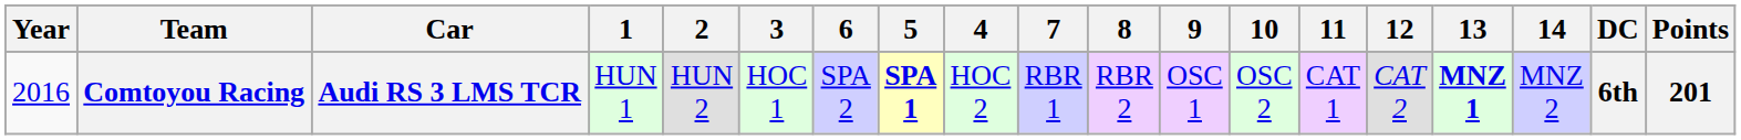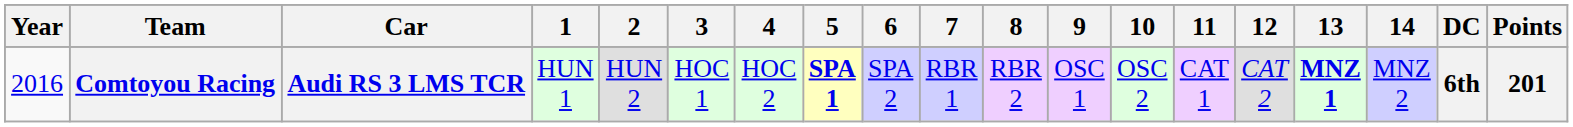 <table class="wikitable" style="text-align:center; font-size:85%">
 <tr>
 <th>Year</th>
 <th>Team</th>
 <th>Car</th>
 <th>1</th>
 <th>2</th>
 <th>3</th>
+<th>4</th>
+<th>5</th>
 <th>6</th>
-<th>5</th>
-<th>4</th>
 <th>7</th>
 <th>8</th>
 <th>9</th>
 <th>10</th>
 <th>11</th>
 <th>12</th>
 <th>13</th>
 <th>14</th>
 <th>DC</th>
 <th>Points</th>
 </tr>
 <tr>
 <td><a href='#'>2016</a></td>
 <th><a href='#'>Comtoyou Racing</a></th>
 <th><a href='#'>Audi RS 3 LMS TCR</a></th>
 <td style="background:#DFFFDF;"><a href='#'>HUN<br>1</a><br></td>
 <td style="background:#DFDFDF;"><a href='#'>HUN<br>2</a><br></td>
 <td style="background:#DFFFDF;"><a href='#'>HOC<br>1</a><br></td>
+<td style="background:#DFFFDF;"><a href='#'>HOC<br>2</a><br></td>
+<td style="background:#FFFFBF;"><strong><a href='#'>SPA<br>1</a></strong><br></td>
 <td style="background:#CFCFFF;"><a href='#'>SPA<br>2</a><br></td>
-<td style="background:#FFFFBF;"><strong><a href='#'>SPA<br>1</a></strong><br></td>
-<td style="background:#DFFFDF;"><a href='#'>HOC<br>2</a><br></td>
 <td style="background:#CFCFFF;"><a href='#'>RBR<br>1</a><br></td>
 <td style="background:#EFCFFF;"><a href='#'>RBR<br>2</a><br></td>
 <td style="background:#EFCFFF;"><a href='#'>OSC<br>1</a><br></td>
 <td style="background:#DFFFDF;"><a href='#'>OSC<br>2</a><br></td>
 <td style="background:#EFCFFF;"><a href='#'>CAT<br>1</a><br></td>
 <td style="background:#DFDFDF;"><em><a href='#'>CAT<br>2</a></em><br></td>
 <td style="background:#DFFFDF;"><strong><a href='#'>MNZ<br>1</a><br></strong></td>
 <td style="background:#CFCFFF;"><a href='#'>MNZ<br>2</a><br></td>
 <th>6th</th>
 <th>201</th>
 </tr>
 </table>
